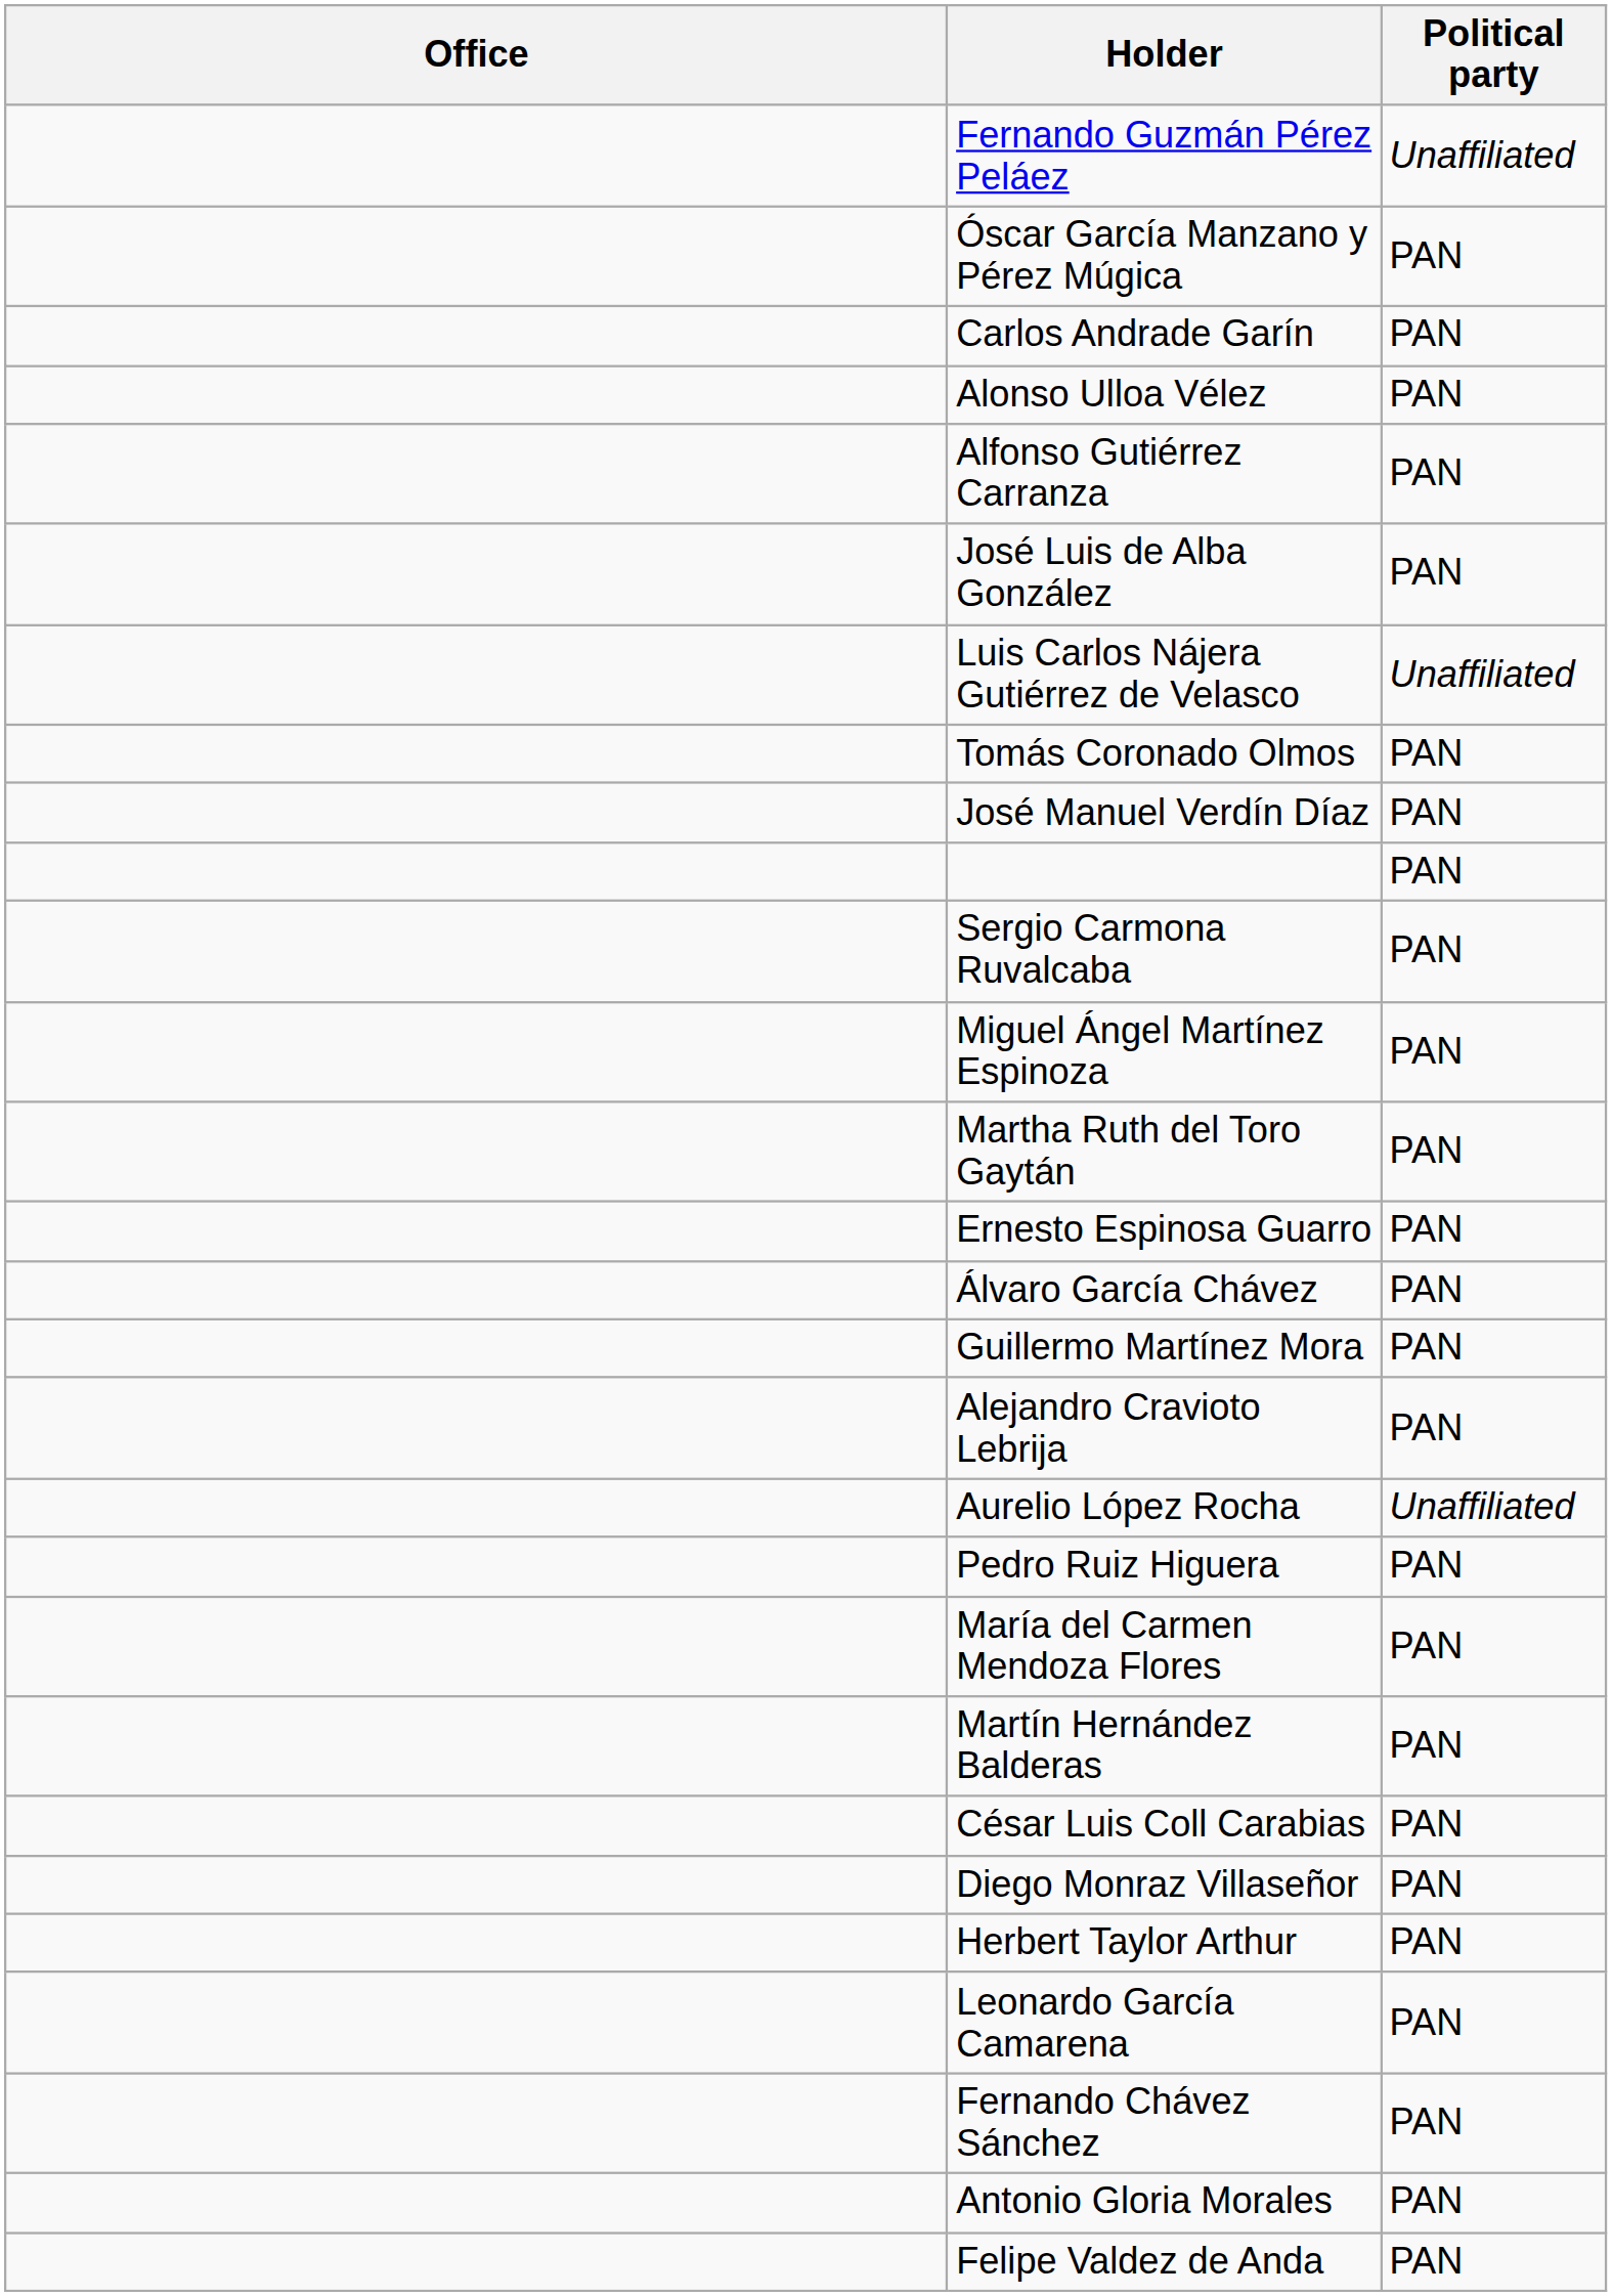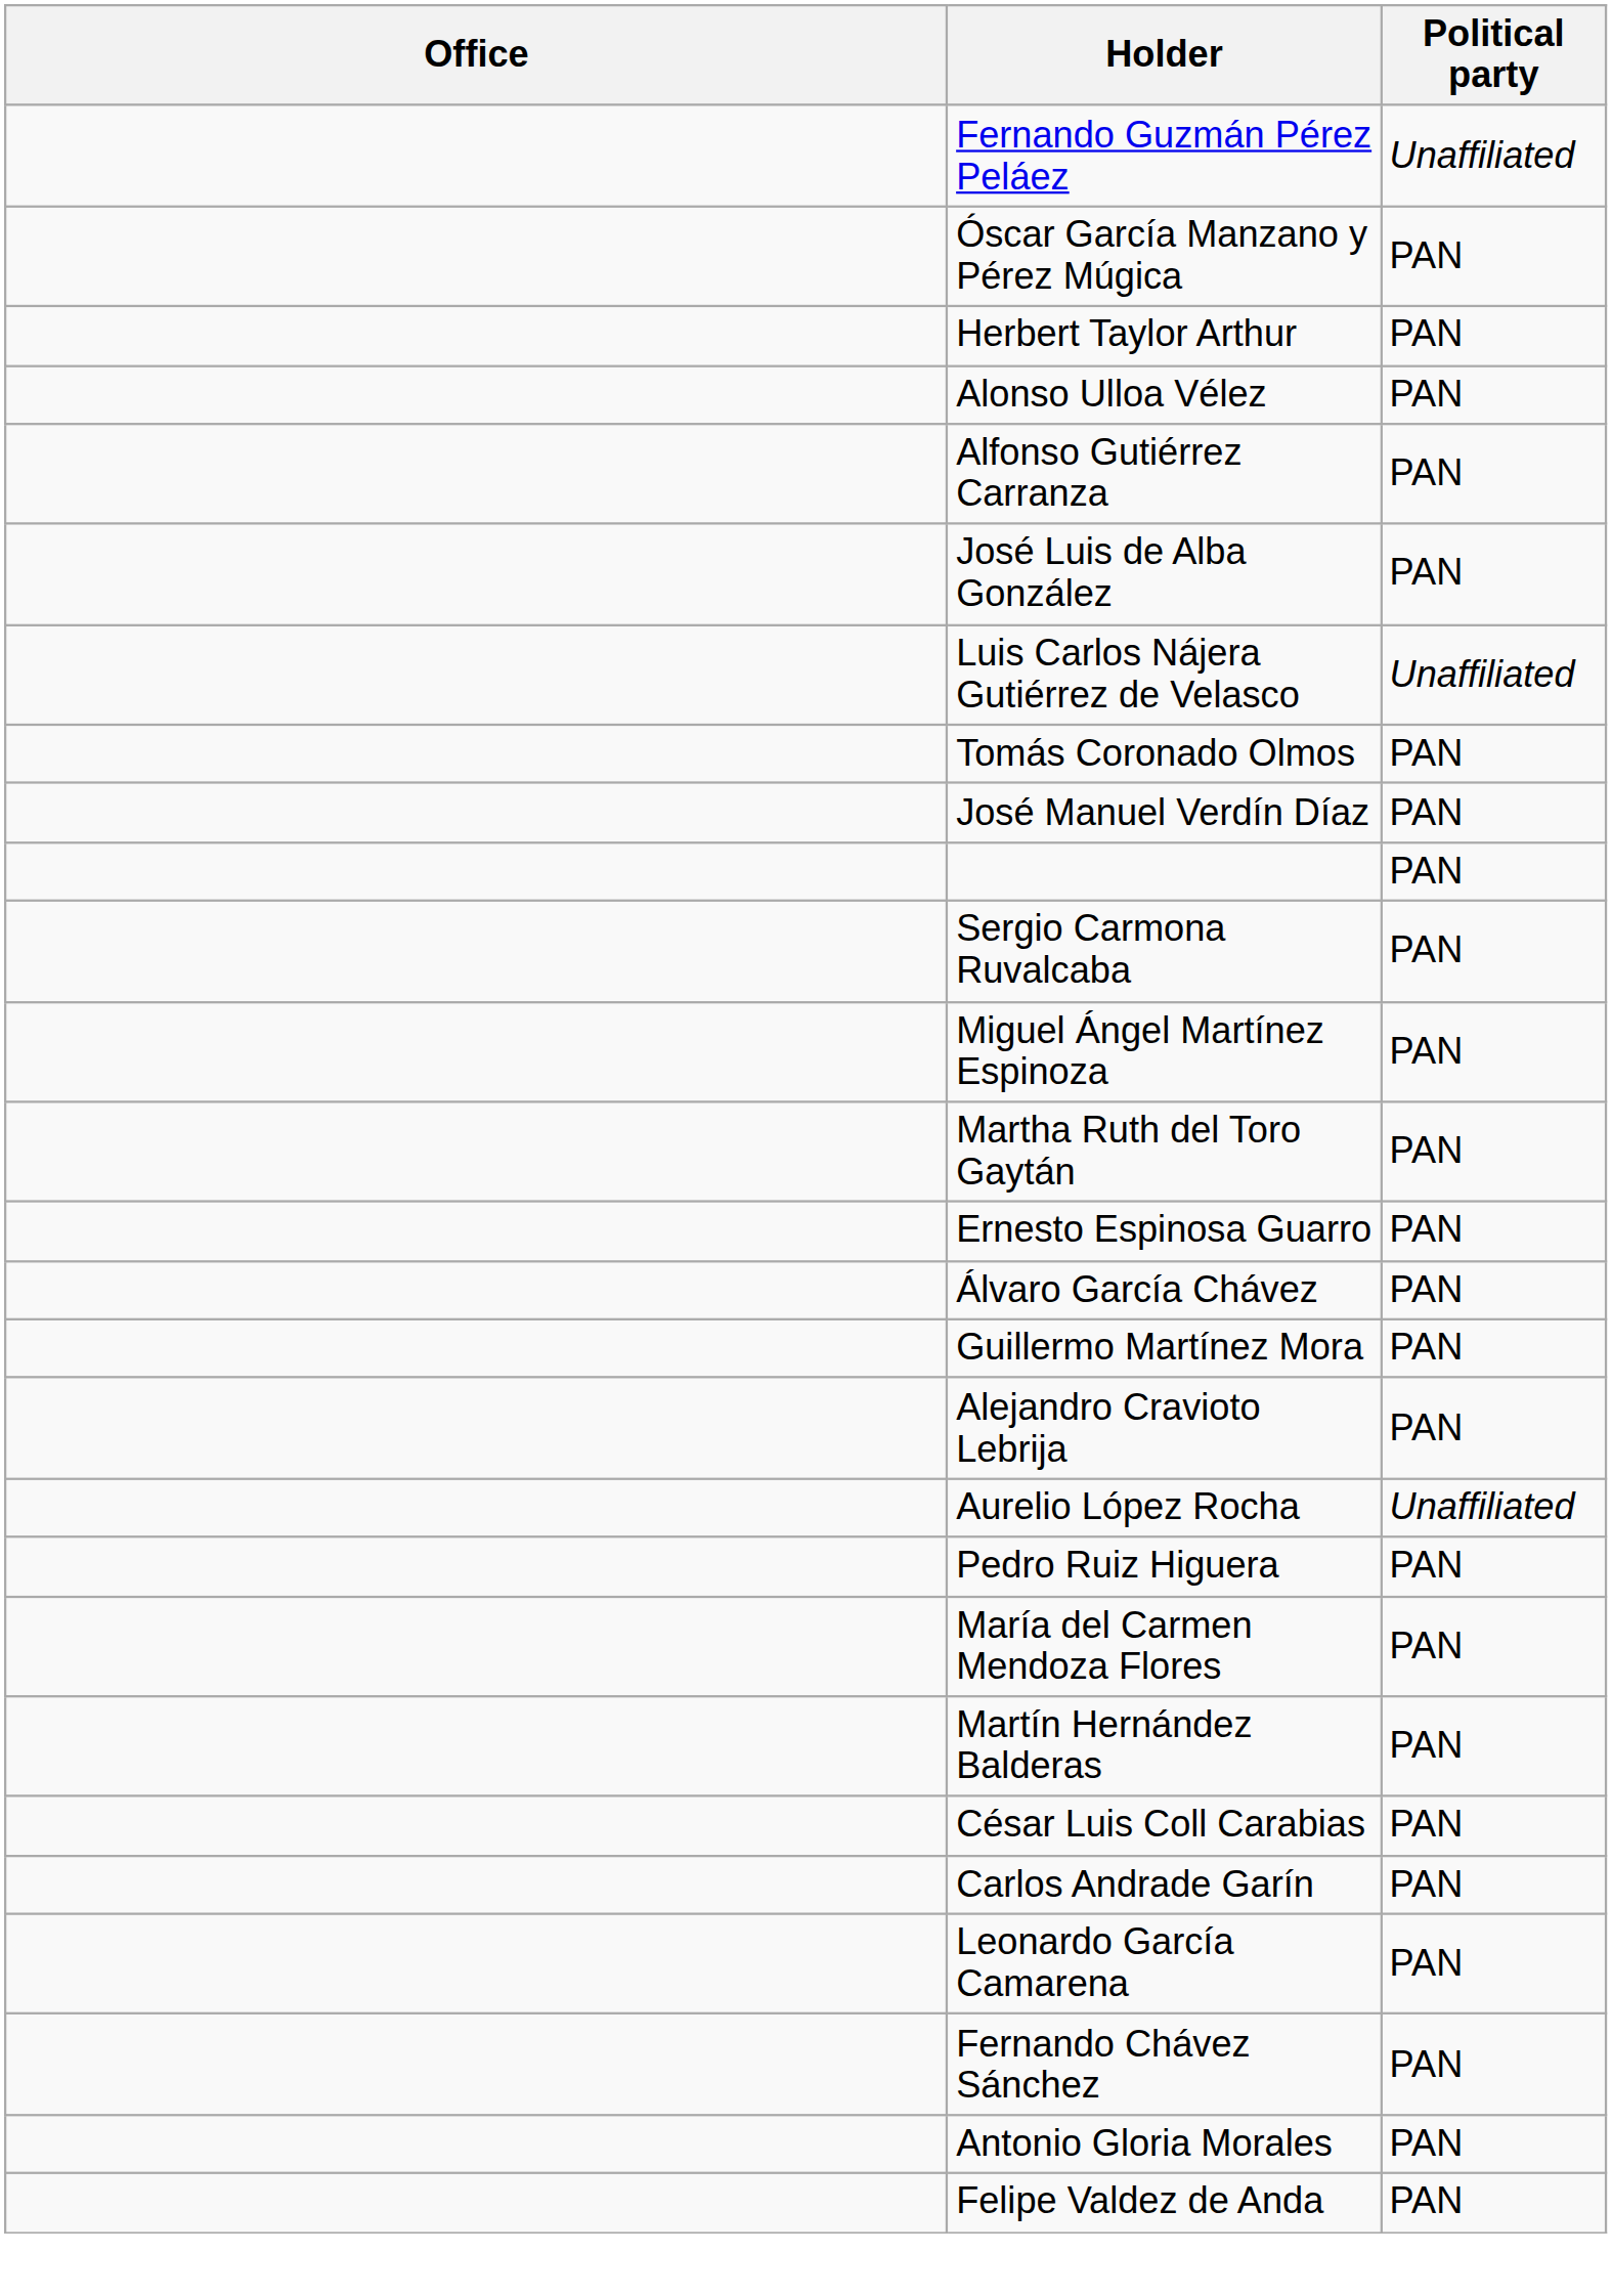 <table class="wikitable">
 <tr>
 <th width=400px>Office</th>
 <th width=180px>Holder</th>
 <th width=90px>Political party</th>
 </tr>
 <tr>
 <td></td>
 <td><a href='#'>Fernando Guzmán Pérez Peláez</a></td>
 <td><em>Unaffiliated</em></td>
 </tr>
 <tr>
 <td></td>
 <td>Óscar García Manzano y Pérez Múgica</td>
 <td>PAN </td>
 </tr>
 <tr>
 <td></td>
-<td>Carlos Andrade Garín</td>
+<td>Herbert Taylor Arthur</td>
 <td>PAN </td>
 </tr>
 <tr>
 <td></td>
 <td>Alonso Ulloa Vélez</td>
 <td>PAN </td>
 </tr>
 <tr>
 <td></td>
 <td>Alfonso Gutiérrez Carranza</td>
 <td>PAN </td>
 </tr>
 <tr>
 <td></td>
 <td>José Luis de Alba González</td>
 <td>PAN </td>
 </tr>
 <tr>
 <td></td>
 <td>Luis Carlos Nájera Gutiérrez de Velasco</td>
 <td><em>Unaffiliated</em></td>
 </tr>
 <tr>
 <td></td>
 <td>Tomás Coronado Olmos</td>
 <td>PAN </td>
 </tr>
 <tr>
 <td></td>
 <td>José Manuel Verdín Díaz</td>
 <td>PAN </td>
 </tr>
 <tr>
 <td></td>
 <td></td>
 <td>PAN </td>
 </tr>
 <tr>
 <td></td>
 <td>Sergio Carmona Ruvalcaba</td>
 <td>PAN </td>
 </tr>
 <tr>
 <td></td>
 <td>Miguel Ángel Martínez Espinoza</td>
 <td>PAN </td>
 </tr>
 <tr>
 <td></td>
 <td>Martha Ruth del Toro Gaytán</td>
 <td>PAN </td>
 </tr>
 <tr>
 <td></td>
 <td>Ernesto Espinosa Guarro</td>
 <td>PAN </td>
 </tr>
 <tr>
 <td></td>
 <td>Álvaro  García Chávez</td>
 <td>PAN </td>
 </tr>
 <tr>
 <td></td>
 <td>Guillermo Martínez Mora</td>
 <td>PAN </td>
 </tr>
 <tr>
 <td></td>
 <td>Alejandro Cravioto Lebrija</td>
 <td>PAN </td>
 </tr>
 <tr>
 <td></td>
 <td>Aurelio López Rocha</td>
 <td><em>Unaffiliated</em></td>
 </tr>
 <tr>
 <td></td>
 <td>Pedro Ruiz Higuera</td>
 <td>PAN </td>
 </tr>
 <tr>
 <td></td>
 <td>María del Carmen Mendoza Flores</td>
 <td>PAN </td>
 </tr>
 <tr>
 <td></td>
 <td>Martín Hernández Balderas</td>
 <td>PAN </td>
 </tr>
 <tr>
 <td></td>
 <td>César Luis Coll Carabias</td>
 <td>PAN </td>
 </tr>
 <tr>
 <td></td>
-<td>Diego Monraz Villaseñor</td>
-<td>PAN </td>
-</tr>
-<tr>
-<td></td>
-<td>Herbert Taylor Arthur</td>
+<td>Carlos Andrade Garín</td>
 <td>PAN </td>
 </tr>
 <tr>
 <td></td>
 <td>Leonardo García Camarena</td>
 <td>PAN </td>
 </tr>
 <tr>
 <td></td>
 <td>Fernando Chávez Sánchez</td>
 <td>PAN </td>
 </tr>
 <tr>
 <td></td>
 <td>Antonio Gloria Morales</td>
 <td>PAN </td>
 </tr>
 <tr>
 <td></td>
 <td>Felipe Valdez de Anda</td>
 <td>PAN </td>
 </tr>
 </table>
